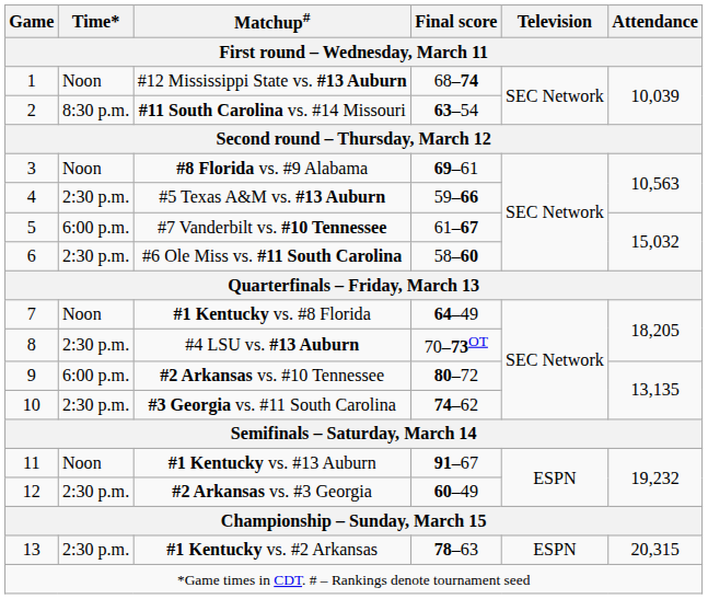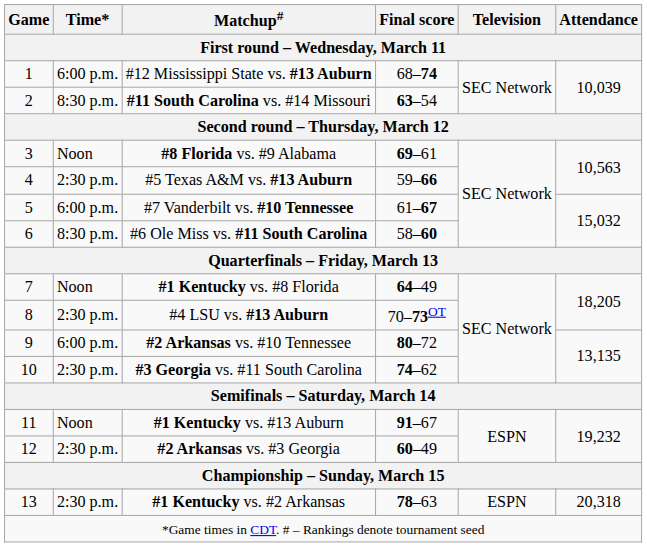 <table class="wikitable" style="font-size:95%; text-align:center;">
 <tr>
 <th>Game</th>
 <th>Time*</th>
 <th>Matchup<sup>#</sup></th>
 <th>Final score</th>
 <th>Television</th>
 <th>Attendance</th>
 </tr>
 <tr>
 <th colspan=6>First round – Wednesday, March 11</th>
 </tr>
 <tr>
 <td>1</td>
-<td style="text-align:left;">Noon</td>
+<td style="text-align:left;">6:00 p.m.</td>
 <td>#12 Mississippi State vs. <strong>#13 Auburn</strong></td>
 <td>68–<strong>74</strong></td>
 <td rowspan=2>SEC Network</td>
 <td rowspan=2>10,039</td>
 </tr>
 <tr>
 <td>2</td>
 <td style="text-align:left;">8:30 p.m.</td>
 <td><strong>#11 South Carolina</strong> vs. #14 Missouri</td>
 <td><strong>63</strong>–54</td>
 </tr>
 <tr>
 <th colspan=6>Second round – Thursday, March 12</th>
 </tr>
 <tr>
 <td>3</td>
 <td style="text-align:left;">Noon</td>
 <td><strong>#8 Florida</strong> vs. #9 Alabama</td>
 <td><strong>69</strong>–61</td>
 <td rowspan=4>SEC Network</td>
 <td rowspan=2>10,563</td>
 </tr>
 <tr>
 <td>4</td>
 <td style="text-align:left;">2:30 p.m.</td>
 <td>#5 Texas A&M vs. <strong>#13 Auburn</strong></td>
 <td>59–<strong>66</strong></td>
 </tr>
 <tr>
 <td>5</td>
 <td style="text-align:left;">6:00 p.m.</td>
 <td>#7 Vanderbilt vs. <strong>#10 Tennessee</strong></td>
 <td>61–<strong>67</strong></td>
 <td rowspan=2>15,032</td>
 </tr>
 <tr>
 <td>6</td>
-<td style="text-align:left;">2:30 p.m.</td>
+<td style="text-align:left;">8:30 p.m.</td>
 <td>#6 Ole Miss vs. <strong>#11 South Carolina</strong></td>
 <td>58–<strong>60</strong></td>
 </tr>
 <tr>
 <th colspan=6>Quarterfinals – Friday, March 13</th>
 </tr>
 <tr>
 <td>7</td>
 <td style="text-align:left;">Noon</td>
 <td><strong>#1 Kentucky</strong> vs. #8 Florida</td>
 <td><strong>64</strong>–49</td>
 <td rowspan=4>SEC Network</td>
 <td rowspan=2>18,205</td>
 </tr>
 <tr>
 <td>8</td>
 <td style="text-align:left;">2:30 p.m.</td>
 <td>#4 LSU vs. <strong>#13 Auburn</strong></td>
 <td>70–<strong>73</strong><sup><a href='#'>OT</a></sup></td>
 </tr>
 <tr>
 <td>9</td>
 <td style="text-align:left;">6:00 p.m.</td>
 <td><strong>#2 Arkansas</strong> vs. #10 Tennessee</td>
 <td><strong>80</strong>–72</td>
 <td rowspan=2>13,135</td>
 </tr>
 <tr>
 <td>10</td>
 <td style="text-align:left;">2:30 p.m.</td>
 <td><strong>#3 Georgia</strong> vs. #11 South Carolina</td>
 <td><strong>74</strong>–62</td>
 </tr>
 <tr>
 <th colspan=6>Semifinals – Saturday, March 14</th>
 </tr>
 <tr>
 <td>11</td>
 <td style="text-align:left;">Noon</td>
 <td><strong>#1 Kentucky</strong> vs. #13 Auburn</td>
 <td><strong>91</strong>–67</td>
 <td rowspan=2>ESPN</td>
 <td rowspan=2>19,232</td>
 </tr>
 <tr>
 <td>12</td>
 <td style="text-align:left;">2:30 p.m.</td>
 <td><strong>#2 Arkansas</strong> vs. #3 Georgia</td>
 <td><strong>60</strong>–49</td>
 </tr>
 <tr>
 <th colspan=6>Championship – Sunday, March 15</th>
 </tr>
 <tr>
 <td>13</td>
 <td style="text-align:left;">2:30 p.m.</td>
 <td><strong>#1 Kentucky</strong> vs. #2 Arkansas</td>
 <td><strong>78</strong>–63</td>
 <td>ESPN</td>
-<td>20,315</td>
+<td>20,318</td>
 </tr>
 <tr>
 <td colspan=6><small>*Game times in <a href='#'>CDT</a>. # – Rankings denote tournament seed</small></td>
 </tr>
 </table>
